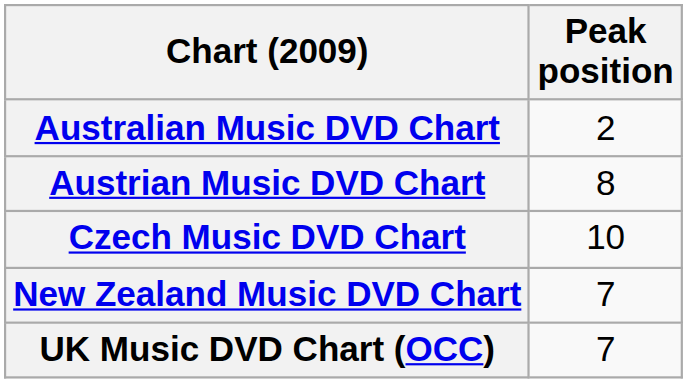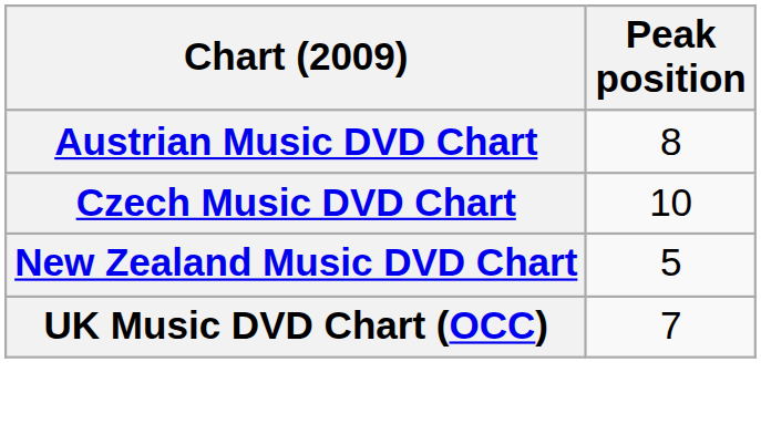 <table class="wikitable sortable plainrowheaders" style="text-align:center">
 <tr>
 <th scope="col">Chart (2009)</th>
 <th scope="col">Peak<br>position</th>
-</tr>
-<tr>
-<th scope="row"><a href='#'>Australian Music DVD Chart</a></th>
-<td>2</td>
 </tr>
 <tr>
 <th scope="row"><a href='#'>Austrian Music DVD Chart</a></th>
 <td>8</td>
 </tr>
 <tr>
 <th scope="row"><a href='#'>Czech Music DVD Chart</a></th>
 <td>10</td>
 </tr>
 <tr>
 <th scope="row"><a href='#'>New Zealand Music DVD Chart</a></th>
-<td>7</td>
+<td>5</td>
 </tr>
 <tr>
 <th scope="row">UK Music DVD Chart (<a href='#'>OCC</a>)</th>
 <td>7</td>
 </tr>
 </table>
